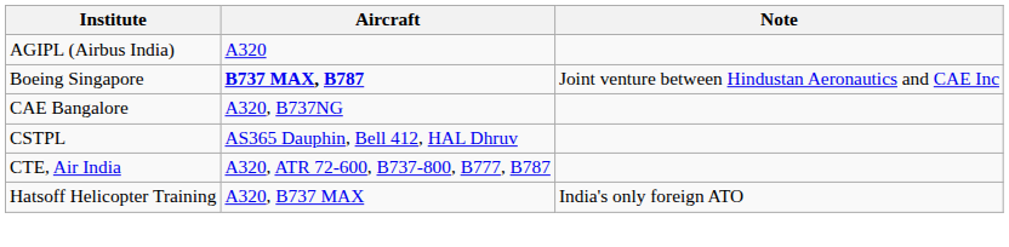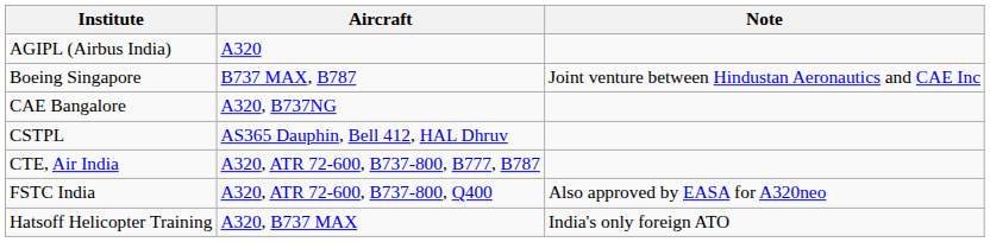 <table class="wikitable">
 <tr>
 <th>Institute</th>
 <th>Aircraft</th>
 <th>Note</th>
 </tr>
 <tr>
 <td>AGIPL (Airbus India)</td>
 <td><a href='#'>A320</a></td>
 <td></td>
 </tr>
 <tr>
 <td>Boeing Singapore</td>
-<td><strong><a href='#'>B737 MAX</a>, <a href='#'>B787</a></strong></td>
+<td><a href='#'>B737 MAX</a>, <a href='#'>B787</a></td>
 <td>Joint venture between <a href='#'>Hindustan Aeronautics</a> and <a href='#'>CAE Inc</a></td>
 </tr>
 <tr>
 <td>CAE Bangalore</td>
 <td><a href='#'>A320</a>, <a href='#'>B737NG</a></td>
 <td></td>
 </tr>
 <tr>
 <td>CSTPL</td>
 <td><a href='#'>AS365 Dauphin</a>, <a href='#'>Bell 412</a>, <a href='#'>HAL Dhruv</a></td>
 <td></td>
 </tr>
 <tr>
 <td>CTE, <a href='#'>Air India</a></td>
 <td><a href='#'>A320</a>, <a href='#'>ATR 72-600</a>, <a href='#'>B737-800</a>, <a href='#'>B777</a>, <a href='#'>B787</a></td>
 <td></td>
 </tr>
 <tr>
+<td>FSTC India</td>
+<td><a href='#'>A320</a>, <a href='#'>ATR 72-600</a>, <a href='#'>B737-800</a>, <a href='#'>Q400</a></td>
+<td>Also approved by <a href='#'>EASA</a> for <a href='#'>A320neo</a></td>
+</tr>
+<tr>
 <td>Hatsoff Helicopter Training</td>
 <td><a href='#'>A320</a>, <a href='#'>B737 MAX</a></td>
 <td>India's only foreign ATO</td>
 </tr>
 </table>
